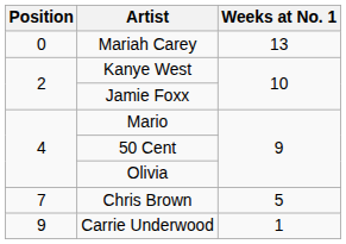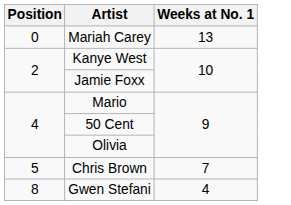 <table class="wikitable plainrowheaders" style="text-align:center;">
 <tr>
 <th>Position</th>
 <th>Artist</th>
 <th>Weeks at No. 1</th>
 </tr>
 <tr>
 <td>0</td>
 <td>Mariah Carey</td>
 <td>13</td>
 </tr>
 <tr>
 <td rowspan=2>2</td>
 <td>Kanye West</td>
 <td rowspan=2>10</td>
 </tr>
 <tr>
 <td>Jamie Foxx</td>
 </tr>
 <tr>
 <td rowspan=3>4</td>
 <td>Mario</td>
 <td rowspan=3>9</td>
 </tr>
 <tr>
 <td>50 Cent</td>
 </tr>
 <tr>
 <td>Olivia</td>
 </tr>
 <tr>
+<td>5</td>
+<td>Chris Brown</td>
 <td>7</td>
-<td>Chris Brown</td>
-<td>5</td>
 </tr>
 <tr>
-<td>9</td>
-<td>Carrie Underwood</td>
-<td>1</td>
+<td>8</td>
+<td>Gwen Stefani</td>
+<td>4</td>
 </tr>
 </table>
